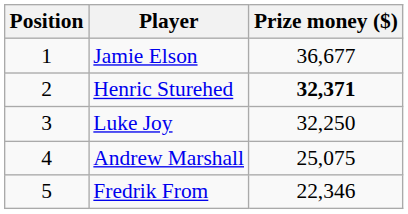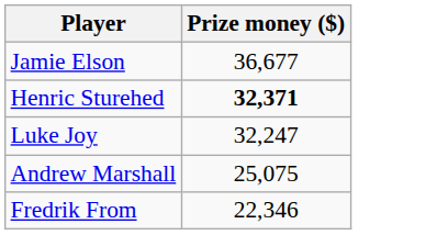 <table class=wikitable>
 <tr>
-<th>Position</th>
 <th>Player</th>
 <th>Prize money ($)</th>
 </tr>
 <tr>
-<td align=center>1</td>
 <td> <a href='#'>Jamie Elson</a></td>
 <td align=center>36,677</td>
 </tr>
 <tr>
-<td align=center>2</td>
 <td> <a href='#'>Henric Sturehed</a></td>
 <td align=center><strong>32,371</strong></td>
 </tr>
 <tr>
-<td align=center>3</td>
 <td> <a href='#'>Luke Joy</a></td>
-<td align=center>32,250</td>
+<td align=center>32,247</td>
 </tr>
 <tr>
-<td align=center>4</td>
 <td> <a href='#'>Andrew Marshall</a></td>
 <td align=center>25,075</td>
 </tr>
 <tr>
-<td align=center>5</td>
 <td> <a href='#'>Fredrik From</a></td>
 <td align=center>22,346</td>
 </tr>
 </table>
